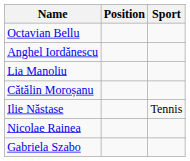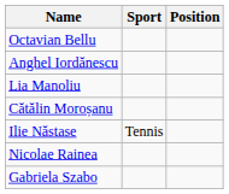 <table class="wikitable sortable">
 <tr>
 <th>Name</th>
+<th>Sport</th>
 <th>Position</th>
-<th>Sport</th>
 </tr>
 <tr>
 <td data-sort-value="Bellu,Octavian"><a href='#'>Octavian Bellu</a></td>
 <td></td>
 <td></td>
 </tr>
 <tr>
 <td data-sort-value="Iordănescu,Anghel"><a href='#'>Anghel Iordănescu</a></td>
 <td></td>
 <td></td>
 </tr>
 <tr>
 <td data-sort-value="Manoliu,Lia"><a href='#'>Lia Manoliu</a></td>
 <td></td>
 <td></td>
 </tr>
 <tr>
 <td data-sort-value="Moroșanu,Cătălin"><a href='#'>Cătălin Moroșanu</a></td>
 <td></td>
 <td></td>
 </tr>
 <tr>
 <td data-sort-value="Năstase,Ilie"><a href='#'>Ilie Năstase</a></td>
+<td>Tennis</td>
 <td></td>
-<td>Tennis</td>
 </tr>
 <tr>
 <td data-sort-value="Rainea,Nicolae"><a href='#'>Nicolae Rainea</a></td>
 <td></td>
 <td></td>
 </tr>
 <tr>
 <td data-sort-value="Szabo,Gabriela"><a href='#'>Gabriela Szabo</a></td>
 <td></td>
 <td></td>
 </tr>
 </table>
